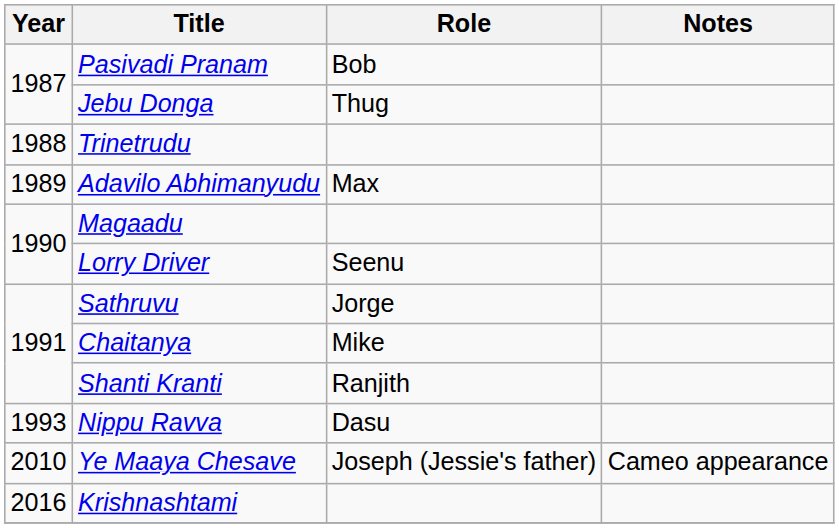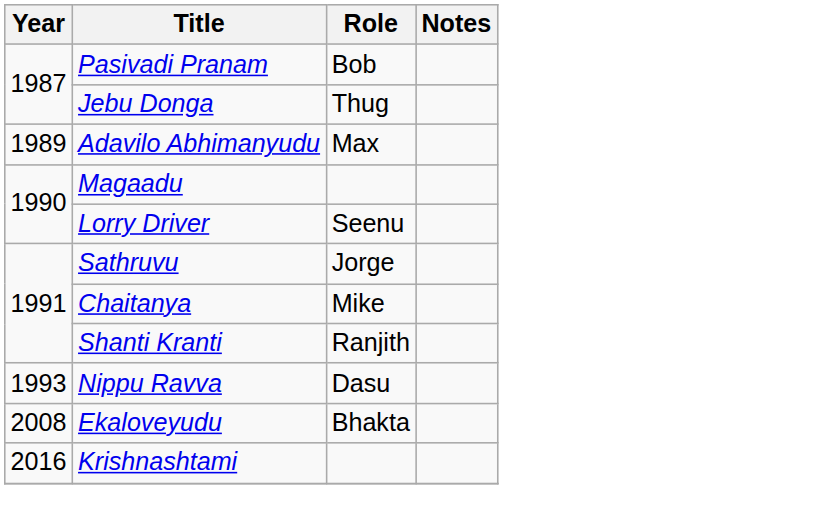 <table class="wikitable sortable">
 <tr>
 <th>Year</th>
 <th>Title</th>
 <th>Role</th>
 <th class="unsortable">Notes</th>
 </tr>
 <tr>
 <td rowspan="2">1987</td>
 <td><em><a href='#'>Pasivadi Pranam</a></em></td>
 <td>Bob</td>
 <td></td>
 </tr>
 <tr>
 <td><em><a href='#'>Jebu Donga</a></em></td>
 <td>Thug</td>
-<td></td>
-</tr>
-<tr>
-<td>1988</td>
-<td><em><a href='#'>Trinetrudu</a></em></td>
-<td></td>
 <td></td>
 </tr>
 <tr>
 <td>1989</td>
 <td><em><a href='#'>Adavilo Abhimanyudu</a></em></td>
 <td>Max</td>
 <td></td>
 </tr>
 <tr>
 <td rowspan="2">1990</td>
 <td><em><a href='#'>Magaadu</a></em></td>
 <td></td>
 <td></td>
 </tr>
 <tr>
 <td><em><a href='#'>Lorry Driver</a></em></td>
 <td>Seenu</td>
 <td></td>
 </tr>
 <tr>
 <td rowspan="3">1991</td>
 <td><em><a href='#'>Sathruvu</a></em></td>
 <td>Jorge</td>
 <td></td>
 </tr>
 <tr>
 <td><em><a href='#'>Chaitanya</a></em></td>
 <td>Mike</td>
 <td></td>
 </tr>
 <tr>
 <td><em><a href='#'>Shanti Kranti</a></em></td>
 <td>Ranjith</td>
 <td></td>
 </tr>
 <tr>
 <td>1993</td>
 <td><em><a href='#'>Nippu Ravva</a></em></td>
 <td>Dasu</td>
 <td></td>
 </tr>
 <tr>
-<td>2010</td>
-<td><em><a href='#'>Ye Maaya Chesave</a></em></td>
-<td>Joseph (Jessie's father)</td>
-<td>Cameo appearance</td>
+<td>2008</td>
+<td><em><a href='#'>Ekaloveyudu</a></em></td>
+<td>Bhakta</td>
+<td></td>
 </tr>
 <tr>
 <td>2016</td>
 <td><em><a href='#'>Krishnashtami</a></em></td>
 <td></td>
 <td></td>
 </tr>
 <tr>
 </tr>
 </table>
